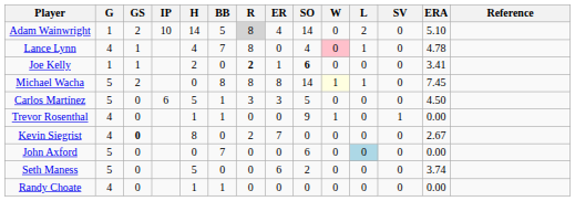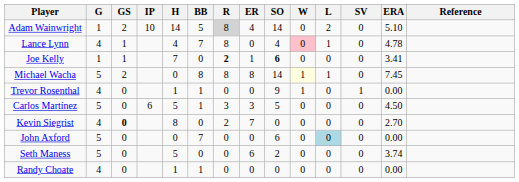 <table class="wikitable sortable" style="text-align:center">
 <tr>
 <th width="16%">Player</th>
 <th width="5%">G</th>
 <th width="5%">GS</th>
 <th width="5%">IP</th>
 <th width="5%">H</th>
 <th width="5%">BB</th>
 <th width="5%">R</th>
 <th width="5%">ER</th>
 <th width="5%">SO</th>
 <th width="5%">W</th>
 <th width="5%">L</th>
 <th>SV</th>
 <th width="5%">ERA</th>
 <th>Reference</th>
 </tr>
 <tr>
 <td><a href='#'>Adam Wainwright</a></td>
 <td>1</td>
 <td>2</td>
 <td>10</td>
 <td>14</td>
 <td>5</td>
 <td style="background: lightgrey;">8</td>
 <td>4</td>
 <td>14</td>
 <td>0</td>
 <td>2</td>
 <td>0</td>
 <td>5.10</td>
 <td></td>
 </tr>
 <tr>
 <td><a href='#'>Lance Lynn</a></td>
 <td>4</td>
 <td>1</td>
 <td></td>
 <td>4</td>
 <td>7</td>
 <td>8</td>
 <td>0</td>
 <td>4</td>
 <td style="background: pink;">0</td>
 <td>1</td>
 <td>0</td>
 <td>4.78</td>
 <td></td>
 </tr>
 <tr>
 <td><a href='#'>Joe Kelly</a></td>
 <td>1</td>
 <td>1</td>
 <td></td>
-<td>2</td>
+<td>7</td>
 <td>0</td>
 <td><strong>2</strong></td>
 <td>1</td>
 <td><strong>6</strong></td>
 <td>0</td>
 <td>0</td>
 <td>0</td>
 <td>3.41</td>
 <td></td>
 </tr>
 <tr>
 <td><a href='#'>Michael Wacha</a></td>
 <td>5</td>
 <td>2</td>
 <td></td>
 <td>0</td>
 <td>8</td>
 <td>8</td>
 <td>8</td>
 <td>14</td>
 <td style="background: lightyellow;">1</td>
 <td>1</td>
 <td>0</td>
 <td>7.45</td>
 <td></td>
 </tr>
 <tr>
+<td><a href='#'>Trevor Rosenthal</a></td>
+<td>4</td>
+<td>0</td>
+<td></td>
+<td>1</td>
+<td>1</td>
+<td>0</td>
+<td>0</td>
+<td>9</td>
+<td>1</td>
+<td>0</td>
+<td>1</td>
+<td>0.00</td>
+<td></td>
+</tr>
+<tr>
 <td><a href='#'>Carlos Martínez</a></td>
 <td>5</td>
 <td>0</td>
 <td>6</td>
 <td>5</td>
 <td>1</td>
 <td>3</td>
 <td>3</td>
 <td>5</td>
 <td>0</td>
 <td>0</td>
 <td>0</td>
 <td>4.50</td>
 <td></td>
 </tr>
 <tr>
-<td><a href='#'>Trevor Rosenthal</a></td>
-<td>4</td>
-<td>0</td>
-<td></td>
-<td>1</td>
-<td>1</td>
-<td>0</td>
-<td>0</td>
-<td>9</td>
-<td>1</td>
-<td>0</td>
-<td>1</td>
-<td>0.00</td>
-<td></td>
-</tr>
-<tr>
 <td><a href='#'>Kevin Siegrist</a></td>
 <td>4</td>
 <td><strong>0</strong></td>
 <td></td>
 <td>8</td>
 <td>0</td>
 <td>2</td>
 <td>7</td>
 <td>0</td>
 <td>0</td>
 <td>0</td>
 <td>0</td>
-<td>2.67</td>
+<td>2.70</td>
 <td></td>
 </tr>
 <tr>
 <td><a href='#'>John Axford</a></td>
 <td>5</td>
 <td>0</td>
 <td></td>
 <td>0</td>
 <td>7</td>
 <td>0</td>
 <td>0</td>
 <td>6</td>
 <td>0</td>
 <td style="background: lightblue;">0</td>
 <td>0</td>
 <td>0.00</td>
 <td></td>
 </tr>
 <tr>
 <td><a href='#'>Seth Maness</a></td>
 <td>5</td>
 <td>0</td>
 <td></td>
 <td>5</td>
 <td>0</td>
 <td>0</td>
 <td>6</td>
 <td>2</td>
 <td>0</td>
 <td>0</td>
 <td>0</td>
 <td>3.74</td>
 <td></td>
 </tr>
 <tr>
 <td><a href='#'>Randy Choate</a></td>
 <td>4</td>
 <td>0</td>
 <td></td>
 <td>1</td>
 <td>1</td>
 <td>0</td>
 <td>0</td>
 <td>0</td>
 <td>0</td>
 <td>0</td>
 <td>0</td>
 <td>0.00</td>
 <td></td>
 </tr>
 </table>
